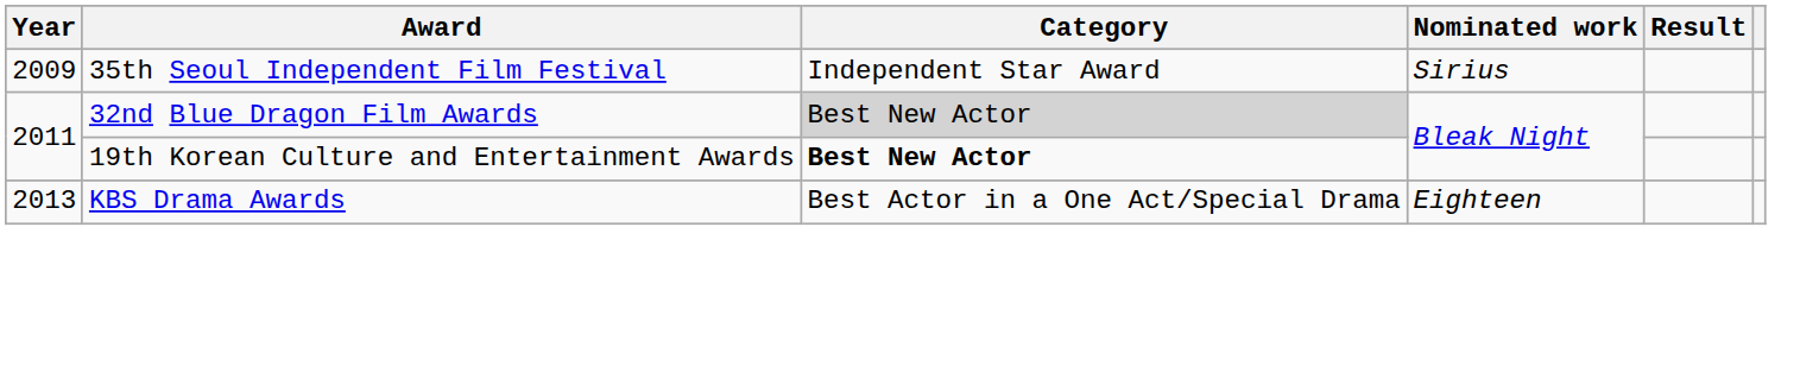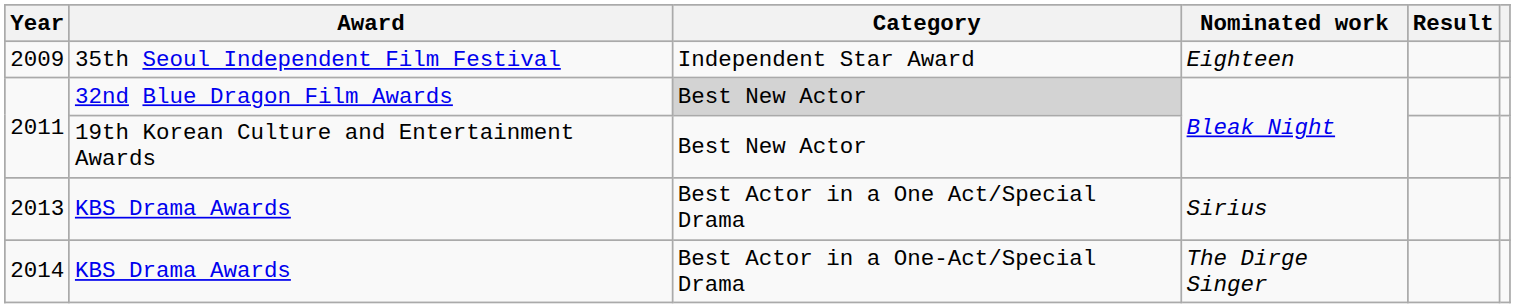 <table class="wikitable">
 <tr>
 <th scope="col">Year</th>
 <th>Award</th>
 <th scope="col">Category</th>
 <th>Nominated work</th>
 <th scope="col">Result</th>
 <th scope="col"></th>
 </tr>
 <tr>
 <td>2009</td>
 <td>35th <a href='#'>Seoul Independent Film Festival</a></td>
 <td>Independent Star Award</td>
-<td><em>Sirius</em></td>
+<td><em>Eighteen</em></td>
 <td></td>
 <td></td>
 </tr>
 <tr>
 <td rowspan="2">2011</td>
 <td><a href='#'>32nd</a> <a href='#'>Blue Dragon Film Awards</a></td>
 <td style="background: lightgrey;">Best New Actor</td>
 <td rowspan="2"><em><a href='#'>Bleak Night</a></em></td>
 <td></td>
 <td></td>
 </tr>
 <tr>
 <td>19th Korean Culture and Entertainment Awards</td>
-<td><strong>Best New Actor</strong></td>
+<td>Best New Actor</td>
 <td></td>
 <td></td>
 </tr>
 <tr>
 <td>2013</td>
 <td><a href='#'>KBS Drama Awards</a></td>
 <td>Best Actor in a One Act/Special Drama</td>
-<td><em>Eighteen</em></td>
+<td><em>Sirius</em></td>
+<td></td>
+<td></td>
+</tr>
+<tr>
+<td>2014</td>
+<td><a href='#'>KBS Drama Awards</a></td>
+<td>Best Actor in a One-Act/Special Drama</td>
+<td><em>The Dirge Singer</em></td>
 <td></td>
 <td></td>
 </tr>
 </table>
